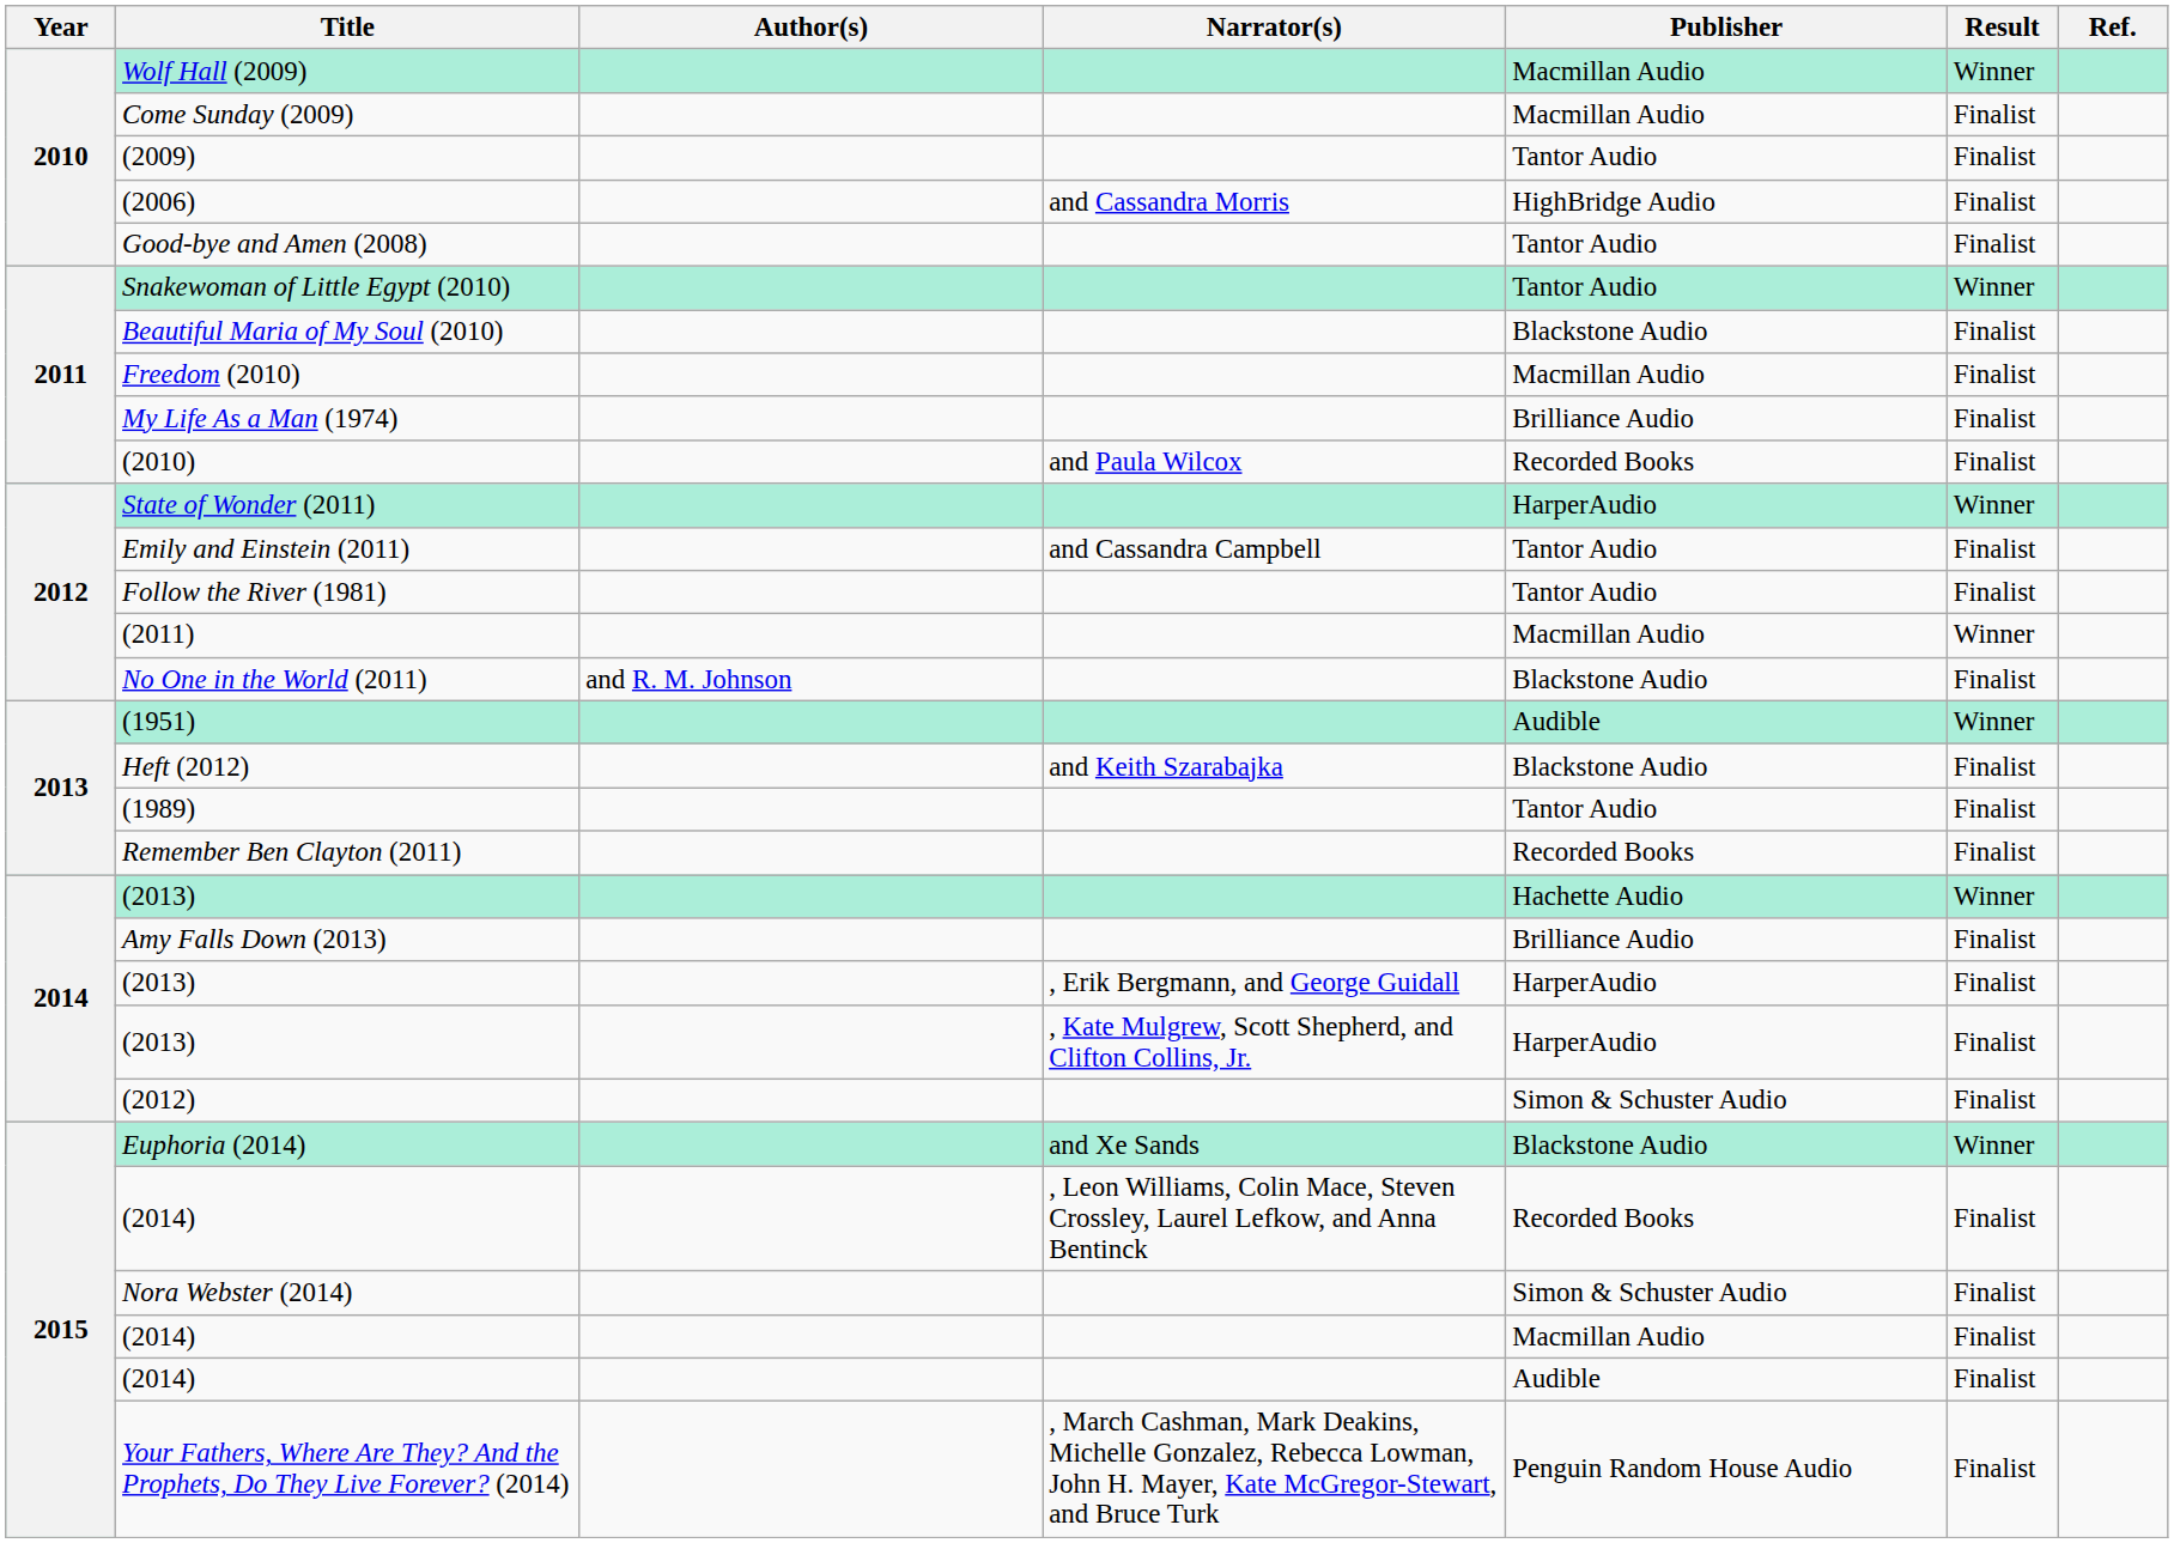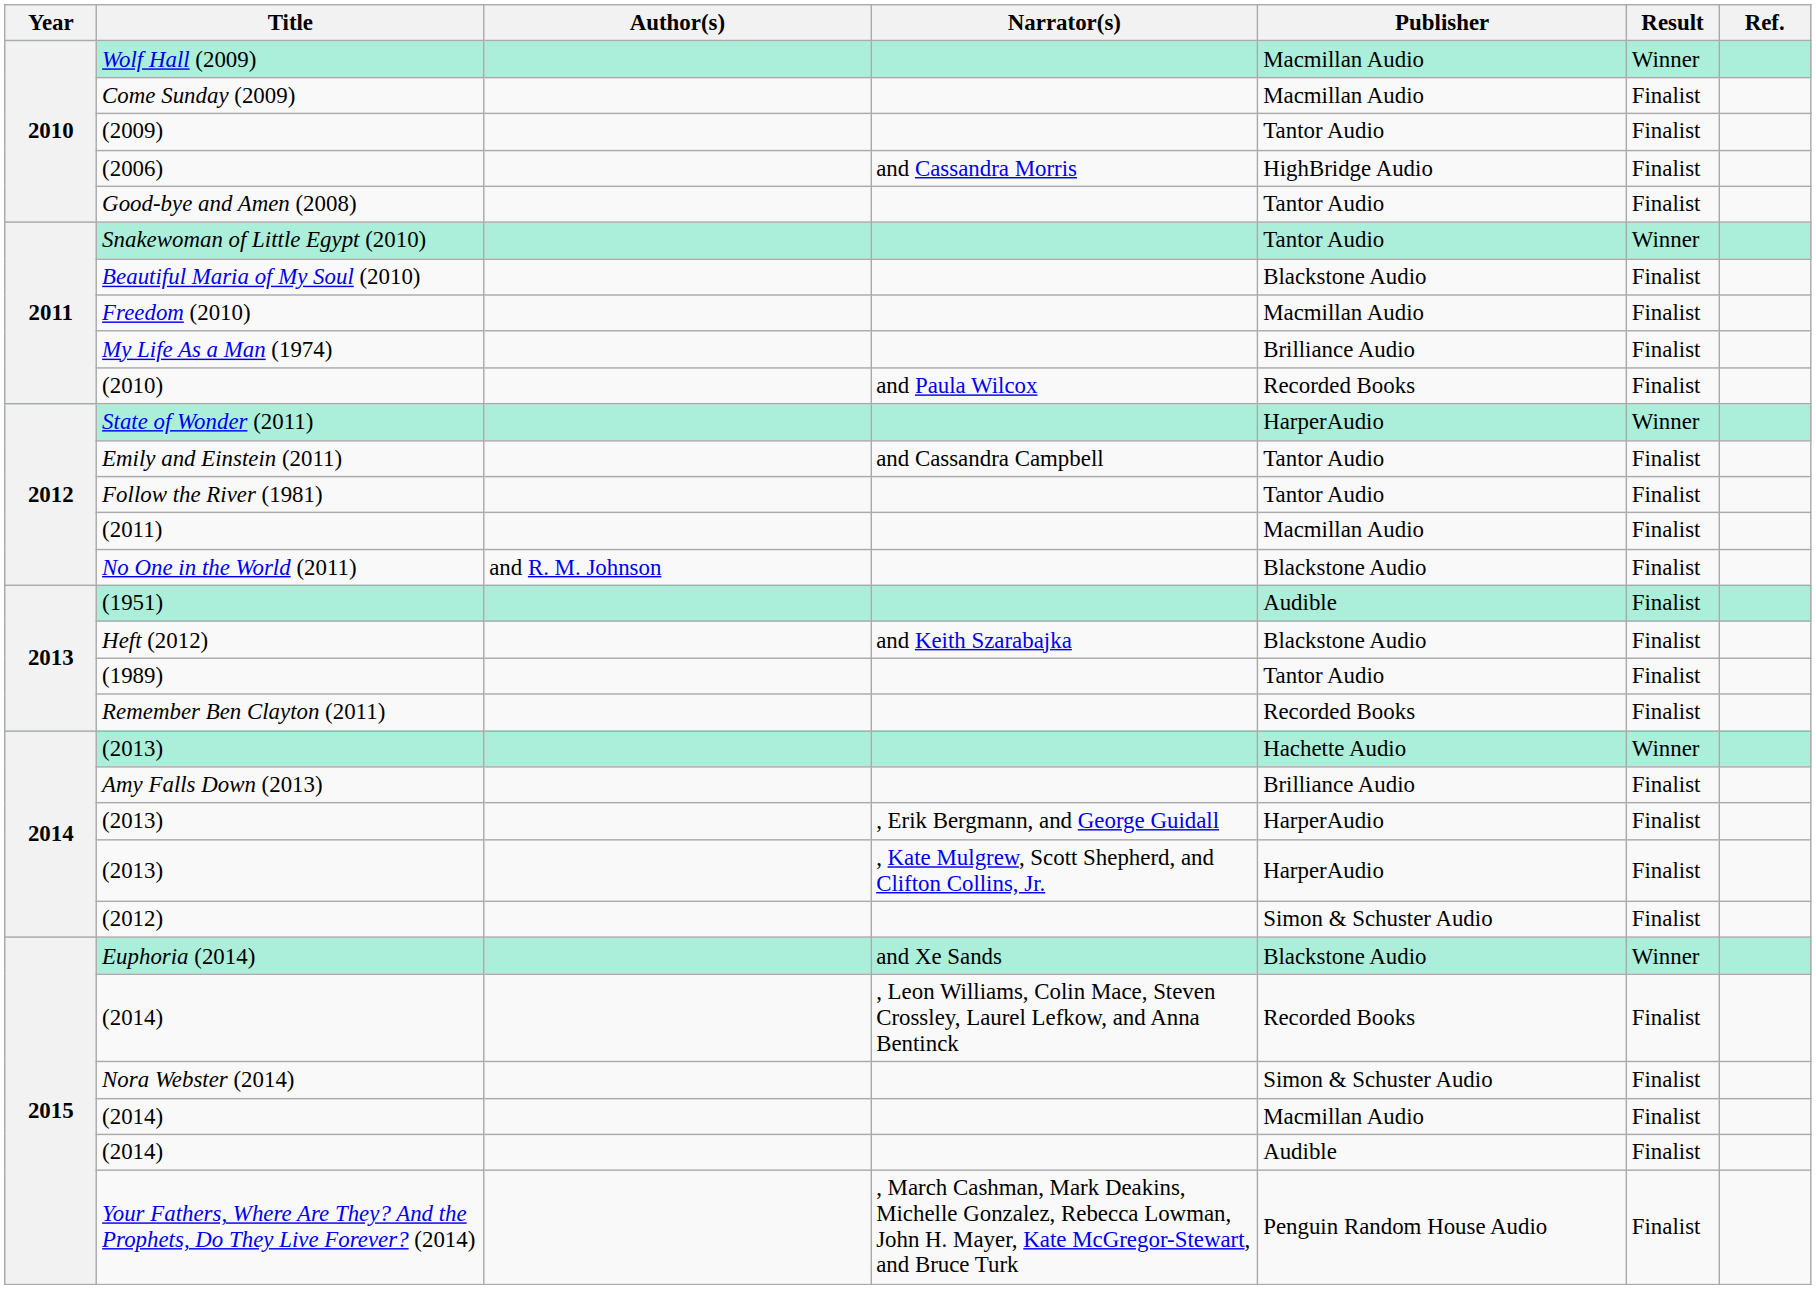 <table class="wikitable sortable mw-collapsible" style="width:100%">
 <tr>
 <th scope="col" width="5%">Year</th>
 <th scope="col" width="21%">Title</th>
 <th scope="col" width="21%">Author(s)</th>
 <th scope="col" width="21%">Narrator(s)</th>
 <th scope="col" width="20%">Publisher</th>
 <th scope="col" width="5%">Result</th>
 <th scope="col" width="5%">Ref.</th>
 </tr>
 <tr style="background:#ABEED9">
 <th rowspan="5">2010<br></th>
 <td><em><a href='#'>Wolf Hall</a></em> (2009)</td>
 <td></td>
 <td></td>
 <td>Macmillan Audio</td>
 <td>Winner</td>
 <td></td>
 </tr>
 <tr>
 <td><em>Come Sunday</em> (2009)</td>
 <td></td>
 <td></td>
 <td>Macmillan Audio</td>
 <td>Finalist</td>
 <td></td>
 </tr>
 <tr>
 <td><em></em> (2009)</td>
 <td></td>
 <td></td>
 <td>Tantor Audio</td>
 <td>Finalist</td>
 <td></td>
 </tr>
 <tr>
 <td><em> </em> (2006)</td>
 <td></td>
 <td> and <a href='#'>Cassandra Morris</a></td>
 <td>HighBridge Audio</td>
 <td>Finalist</td>
 <td></td>
 </tr>
 <tr>
 <td><em>Good-bye and Amen</em> (2008)</td>
 <td></td>
 <td></td>
 <td>Tantor Audio</td>
 <td>Finalist</td>
 <td></td>
 </tr>
 <tr style="background:#ABEED9">
 <th rowspan="5">2011<br></th>
 <td><em>Snakewoman of Little Egypt</em> (2010)</td>
 <td></td>
 <td></td>
 <td>Tantor Audio</td>
 <td>Winner</td>
 <td></td>
 </tr>
 <tr>
 <td><em><a href='#'>Beautiful Maria of My Soul</a></em> (2010)</td>
 <td></td>
 <td></td>
 <td>Blackstone Audio</td>
 <td>Finalist</td>
 <td></td>
 </tr>
 <tr>
 <td><em><a href='#'>Freedom</a></em> (2010)</td>
 <td></td>
 <td></td>
 <td>Macmillan Audio</td>
 <td>Finalist</td>
 <td></td>
 </tr>
 <tr>
 <td><em><a href='#'>My Life As a Man</a></em> (1974)</td>
 <td></td>
 <td></td>
 <td>Brilliance Audio</td>
 <td>Finalist</td>
 <td></td>
 </tr>
 <tr>
 <td><em>  </em> (2010)</td>
 <td></td>
 <td> and <a href='#'>Paula Wilcox</a></td>
 <td>Recorded Books</td>
 <td>Finalist</td>
 <td></td>
 </tr>
 <tr style="background:#ABEED9">
 <th rowspan="5">2012<br></th>
 <td><em><a href='#'>State of Wonder</a></em> (2011)</td>
 <td></td>
 <td></td>
 <td>HarperAudio</td>
 <td>Winner</td>
 <td></td>
 </tr>
 <tr>
 <td><em>Emily and Einstein</em> (2011)</td>
 <td></td>
 <td> and Cassandra Campbell</td>
 <td>Tantor Audio</td>
 <td>Finalist</td>
 <td></td>
 </tr>
 <tr>
 <td><em>Follow the River</em> (1981)</td>
 <td></td>
 <td></td>
 <td>Tantor Audio</td>
 <td>Finalist</td>
 <td></td>
 </tr>
 <tr>
 <td><em></em> (2011)</td>
 <td></td>
 <td></td>
 <td>Macmillan Audio</td>
-<td>Winner</td>
+<td>Finalist</td>
 <td></td>
 </tr>
 <tr>
 <td><em><a href='#'>No One in the World</a></em> (2011)</td>
 <td> and <a href='#'>R. M. Johnson</a></td>
 <td></td>
 <td>Blackstone Audio</td>
 <td>Finalist</td>
 <td></td>
 </tr>
 <tr style="background:#ABEED9">
 <th rowspan="4">2013<br></th>
 <td><em></em> (1951)</td>
 <td></td>
 <td></td>
 <td>Audible</td>
-<td>Winner</td>
+<td>Finalist</td>
 <td></td>
 </tr>
 <tr>
 <td><em>Heft</em> (2012)</td>
 <td></td>
 <td> and <a href='#'>Keith Szarabajka</a></td>
 <td>Blackstone Audio</td>
 <td>Finalist</td>
 <td></td>
 </tr>
 <tr>
 <td><em> </em>(1989)</td>
 <td></td>
 <td></td>
 <td>Tantor Audio</td>
 <td>Finalist</td>
 <td></td>
 </tr>
 <tr>
 <td><em>Remember Ben Clayton</em> (2011)</td>
 <td></td>
 <td></td>
 <td>Recorded Books</td>
 <td>Finalist</td>
 <td></td>
 </tr>
 <tr style="background:#ABEED9">
 <th rowspan="5">2014<br></th>
 <td><em></em> (2013)</td>
 <td></td>
 <td></td>
 <td>Hachette Audio</td>
 <td>Winner</td>
 <td></td>
 </tr>
 <tr>
 <td><em>Amy Falls Down</em> (2013)</td>
 <td></td>
 <td></td>
 <td>Brilliance Audio</td>
 <td>Finalist</td>
 <td></td>
 </tr>
 <tr>
 <td><em></em> (2013)</td>
 <td></td>
 <td>, Erik Bergmann, and <a href='#'>George Guidall</a></td>
 <td>HarperAudio</td>
 <td>Finalist</td>
 <td></td>
 </tr>
 <tr>
 <td><em></em> (2013)</td>
 <td></td>
 <td>, <a href='#'>Kate Mulgrew</a>, Scott Shepherd, and <a href='#'>Clifton Collins, Jr.</a></td>
 <td>HarperAudio</td>
 <td>Finalist</td>
 <td></td>
 </tr>
 <tr>
 <td><em></em> (2012)</td>
 <td></td>
 <td></td>
 <td>Simon & Schuster Audio</td>
 <td>Finalist</td>
 <td></td>
 </tr>
 <tr style="background:#ABEED9">
 <th rowspan="6">2015<br></th>
 <td><em>Euphoria</em> (2014)</td>
 <td></td>
 <td> and Xe Sands</td>
 <td>Blackstone Audio</td>
 <td>Winner</td>
 <td></td>
 </tr>
 <tr>
 <td><em></em> (2014)</td>
 <td></td>
 <td>, Leon Williams, Colin Mace, Steven Crossley, Laurel Lefkow, and Anna Bentinck</td>
 <td>Recorded Books</td>
 <td>Finalist</td>
 <td></td>
 </tr>
 <tr>
 <td><em>Nora Webster</em> (2014)</td>
 <td></td>
 <td></td>
 <td>Simon & Schuster Audio</td>
 <td>Finalist</td>
 <td></td>
 </tr>
 <tr>
 <td><em></em> (2014)</td>
 <td></td>
 <td></td>
 <td>Macmillan Audio</td>
 <td>Finalist</td>
 <td></td>
 </tr>
 <tr>
 <td><em></em>(2014)</td>
 <td></td>
 <td></td>
 <td>Audible</td>
 <td>Finalist</td>
 <td></td>
 </tr>
 <tr>
 <td><em><a href='#'>Your Fathers, Where Are They? And the Prophets, Do They Live Forever?</a></em> (2014)</td>
 <td></td>
 <td>, March Cashman, Mark Deakins, Michelle Gonzalez, Rebecca Lowman, John H. Mayer, <a href='#'>Kate McGregor-Stewart</a>, and Bruce Turk</td>
 <td>Penguin Random House Audio</td>
 <td>Finalist</td>
 <td></td>
 </tr>
 </table>
